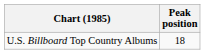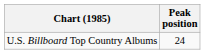 <table class="wikitable">
 <tr>
 <th>Chart (1985)</th>
 <th>Peak<br>position</th>
 </tr>
 <tr>
 <td>U.S. <em>Billboard</em> Top Country Albums</td>
-<td align="center">18</td>
+<td align="center">24</td>
 </tr>
 </table>
